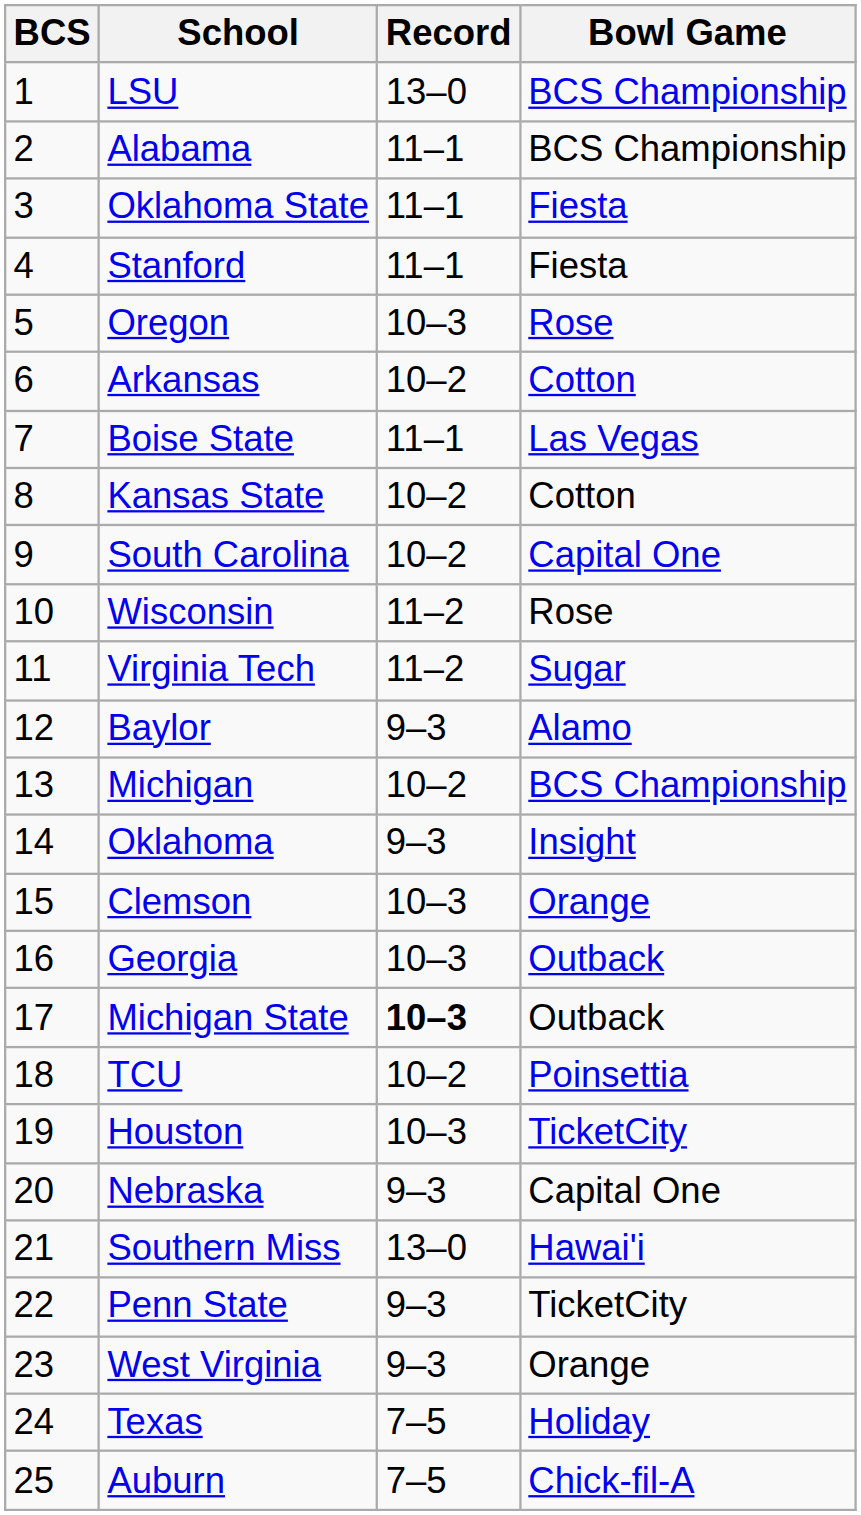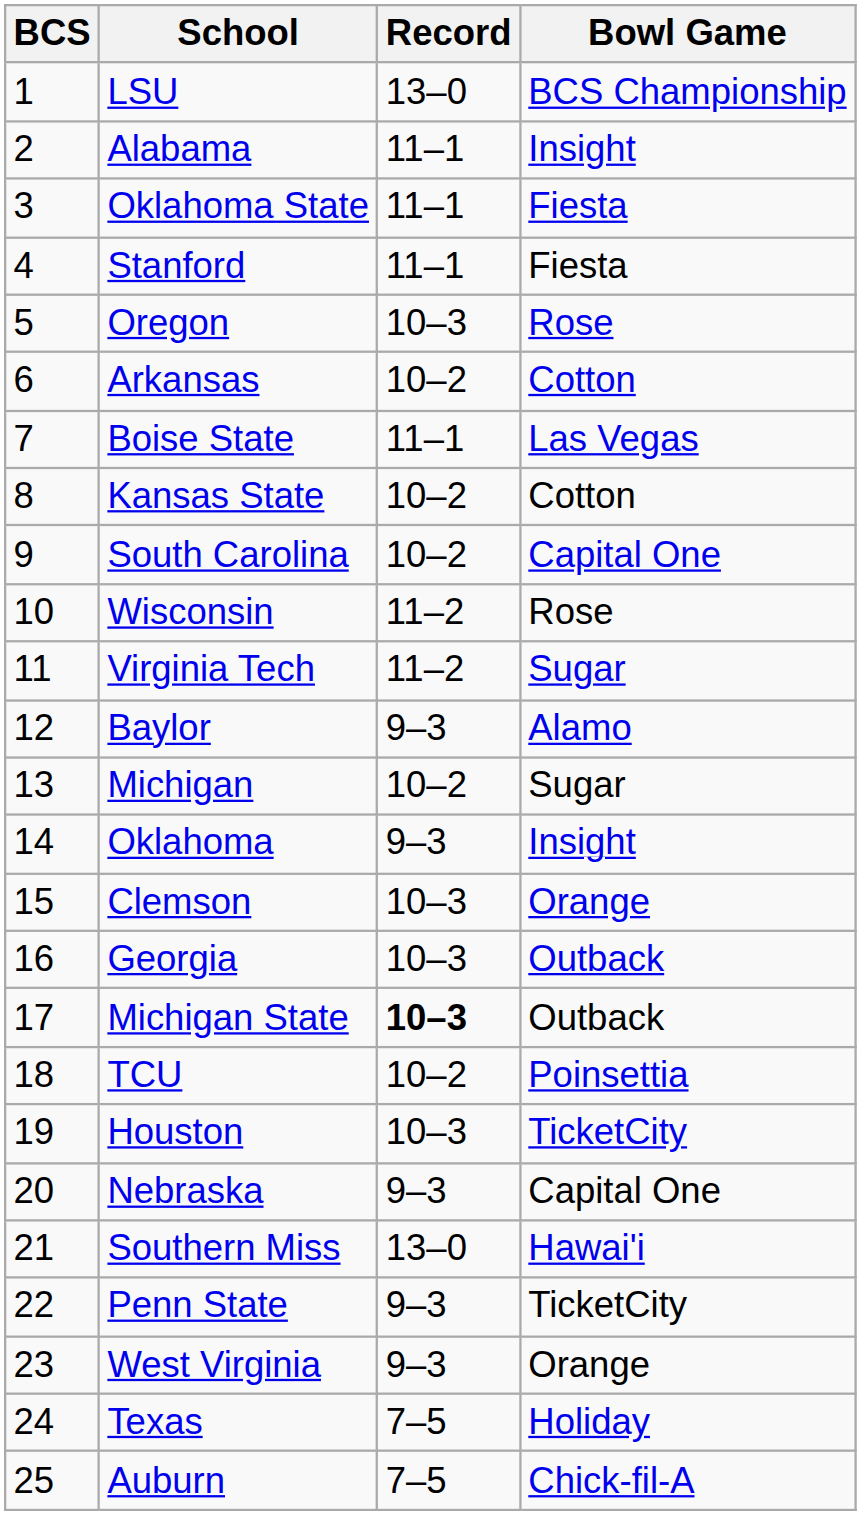 <table class="wikitable">
 <tr>
 <th>BCS</th>
 <th>School</th>
 <th>Record</th>
 <th>Bowl Game</th>
 </tr>
 <tr>
 <td>1</td>
 <td><a href='#'>LSU</a></td>
 <td>13–0</td>
 <td><a href='#'>BCS Championship</a></td>
 </tr>
 <tr>
 <td>2</td>
 <td><a href='#'>Alabama</a></td>
 <td>11–1</td>
-<td>BCS Championship</td>
+<td><a href='#'>Insight</a></td>
 </tr>
 <tr>
 <td>3</td>
 <td><a href='#'>Oklahoma State</a></td>
 <td>11–1</td>
 <td><a href='#'>Fiesta</a></td>
 </tr>
 <tr>
 <td>4</td>
 <td><a href='#'>Stanford</a></td>
 <td>11–1</td>
 <td>Fiesta</td>
 </tr>
 <tr>
 <td>5</td>
 <td><a href='#'>Oregon</a></td>
 <td>10–3</td>
 <td><a href='#'>Rose</a></td>
 </tr>
 <tr>
 <td>6</td>
 <td><a href='#'>Arkansas</a></td>
 <td>10–2</td>
 <td><a href='#'>Cotton</a></td>
 </tr>
 <tr>
 <td>7</td>
 <td><a href='#'>Boise State</a></td>
 <td>11–1</td>
 <td><a href='#'>Las Vegas</a></td>
 </tr>
 <tr>
 <td>8</td>
 <td><a href='#'>Kansas State</a></td>
 <td>10–2</td>
 <td>Cotton</td>
 </tr>
 <tr>
 <td>9</td>
 <td><a href='#'>South Carolina</a></td>
 <td>10–2</td>
 <td><a href='#'>Capital One</a></td>
 </tr>
 <tr>
 <td>10</td>
 <td><a href='#'>Wisconsin</a></td>
 <td>11–2</td>
 <td>Rose</td>
 </tr>
 <tr>
 <td>11</td>
 <td><a href='#'>Virginia Tech</a></td>
 <td>11–2</td>
 <td><a href='#'>Sugar</a></td>
 </tr>
 <tr>
 <td>12</td>
 <td><a href='#'>Baylor</a></td>
 <td>9–3</td>
 <td><a href='#'>Alamo</a></td>
 </tr>
 <tr>
 <td>13</td>
 <td><a href='#'>Michigan</a></td>
 <td>10–2</td>
-<td><a href='#'>BCS Championship</a></td>
+<td>Sugar</td>
 </tr>
 <tr>
 <td>14</td>
 <td><a href='#'>Oklahoma</a></td>
 <td>9–3</td>
 <td><a href='#'>Insight</a></td>
 </tr>
 <tr>
 <td>15</td>
 <td><a href='#'>Clemson</a></td>
 <td>10–3</td>
 <td><a href='#'>Orange</a></td>
 </tr>
 <tr>
 <td>16</td>
 <td><a href='#'>Georgia</a></td>
 <td>10–3</td>
 <td><a href='#'>Outback</a></td>
 </tr>
 <tr>
 <td>17</td>
 <td><a href='#'>Michigan State</a></td>
 <td><strong>10–3</strong></td>
 <td>Outback</td>
 </tr>
 <tr>
 <td>18</td>
 <td><a href='#'>TCU</a></td>
 <td>10–2</td>
 <td><a href='#'>Poinsettia</a></td>
 </tr>
 <tr>
 <td>19</td>
 <td><a href='#'>Houston</a></td>
 <td>10–3</td>
 <td><a href='#'>TicketCity</a></td>
 </tr>
 <tr>
 <td>20</td>
 <td><a href='#'>Nebraska</a></td>
 <td>9–3</td>
 <td>Capital One</td>
 </tr>
 <tr>
 <td>21</td>
 <td><a href='#'>Southern Miss</a></td>
 <td>13–0</td>
 <td><a href='#'>Hawai'i</a></td>
 </tr>
 <tr>
 <td>22</td>
 <td><a href='#'>Penn State</a></td>
 <td>9–3</td>
 <td>TicketCity</td>
 </tr>
 <tr>
 <td>23</td>
 <td><a href='#'>West Virginia</a></td>
 <td>9–3</td>
 <td>Orange</td>
 </tr>
 <tr>
 <td>24</td>
 <td><a href='#'>Texas</a></td>
 <td>7–5</td>
 <td><a href='#'>Holiday</a></td>
 </tr>
 <tr>
 <td>25</td>
 <td><a href='#'>Auburn</a></td>
 <td>7–5</td>
 <td><a href='#'>Chick-fil-A</a></td>
 </tr>
 </table>
